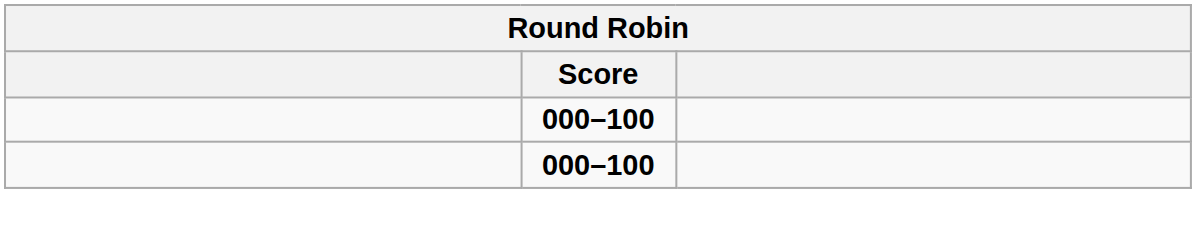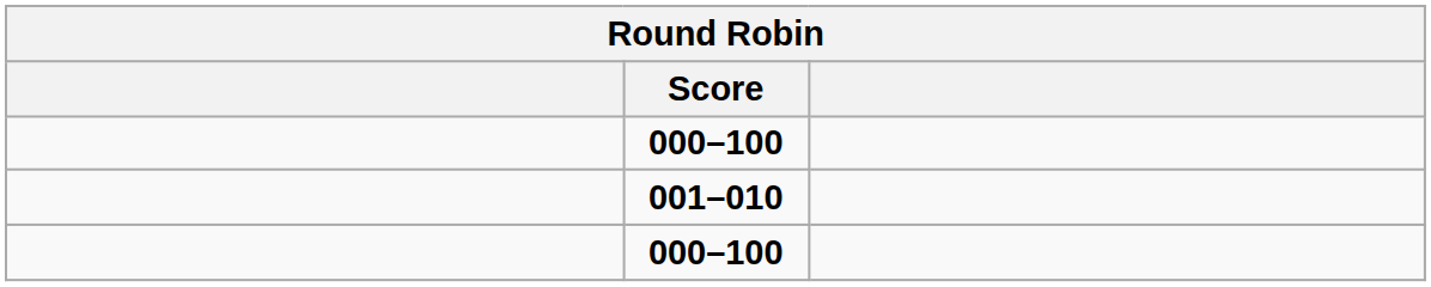 <table class="wikitable" style="text-align: center; font-size:90% ">
 <tr>
 <th colspan=3>Round Robin</th>
 </tr>
 <tr>
 <th align="right" width="250"></th>
 <th width="70">Score</th>
 <th align="left" width="250"></th>
 </tr>
 <tr>
 <td align=left></td>
 <td align=center><strong>000–100</strong></td>
 <td align=left><strong></strong></td>
 </tr>
 <tr>
 <td align=left></td>
+<td align=center><strong>001–010</strong></td>
+<td align=left><strong></strong></td>
+</tr>
+<tr>
+<td align=left></td>
 <td align=center><strong>000–100</strong></td>
 <td align=left><strong></strong></td>
 </tr>
 </table>
